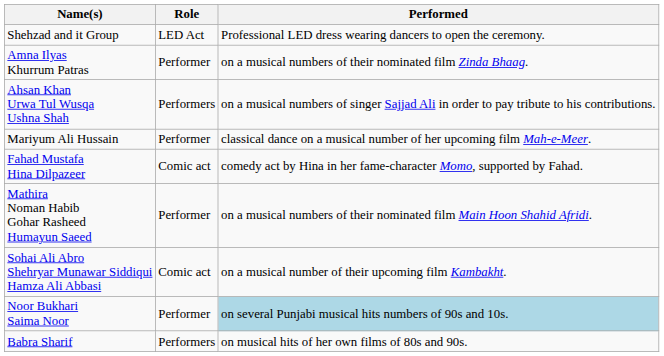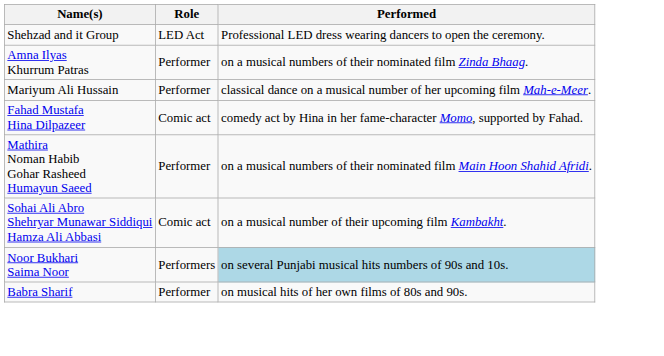 <table class="wikitable sortable">
 <tr>
 <th>Name(s)</th>
 <th>Role</th>
 <th>Performed</th>
 </tr>
 <tr>
 <td>Shehzad and it Group</td>
 <td>LED Act</td>
 <td>Professional LED dress wearing dancers to open the ceremony.</td>
 </tr>
 <tr>
 <td><a href='#'>Amna Ilyas</a><br>Khurrum Patras</td>
 <td>Performer</td>
 <td>on a musical numbers of their nominated film <em><a href='#'>Zinda Bhaag</a></em>.</td>
-</tr>
-<tr>
-<td><a href='#'>Ahsan Khan</a><br><a href='#'>Urwa Tul Wusqa</a><br><a href='#'>Ushna Shah</a></td>
-<td>Performers</td>
-<td>on a musical numbers of singer <a href='#'>Sajjad Ali</a> in order to pay tribute to his contributions.</td>
 </tr>
 <tr>
 <td>Mariyum Ali Hussain</td>
 <td>Performer</td>
 <td>classical dance on a musical number of her upcoming film <em><a href='#'>Mah-e-Meer</a></em>.</td>
 </tr>
 <tr>
 <td><a href='#'>Fahad Mustafa</a><br><a href='#'>Hina Dilpazeer</a></td>
 <td>Comic act</td>
 <td>comedy act by Hina in her fame-character <em><a href='#'>Momo</a></em>, supported by Fahad.</td>
 </tr>
 <tr>
 <td><a href='#'>Mathira</a><br>Noman Habib<br>Gohar Rasheed<br><a href='#'>Humayun Saeed</a></td>
 <td>Performer</td>
 <td>on a musical numbers of their nominated film <em><a href='#'>Main Hoon Shahid Afridi</a></em>.</td>
 </tr>
 <tr>
 <td><a href='#'>Sohai Ali Abro</a><br><a href='#'>Shehryar Munawar Siddiqui</a><br><a href='#'>Hamza Ali Abbasi</a></td>
 <td>Comic act</td>
 <td>on a musical number of their upcoming film <em><a href='#'>Kambakht</a></em>.</td>
 </tr>
 <tr>
 <td><a href='#'>Noor Bukhari</a><br><a href='#'>Saima Noor</a></td>
-<td>Performer</td>
+<td>Performers</td>
 <td style="background: lightblue;">on several Punjabi musical hits numbers of  90s and 10s.</td>
 </tr>
 <tr>
 <td><a href='#'>Babra Sharif</a></td>
-<td>Performers</td>
+<td>Performer</td>
 <td>on musical hits of her own films of 80s and 90s.</td>
 </tr>
 </table>
